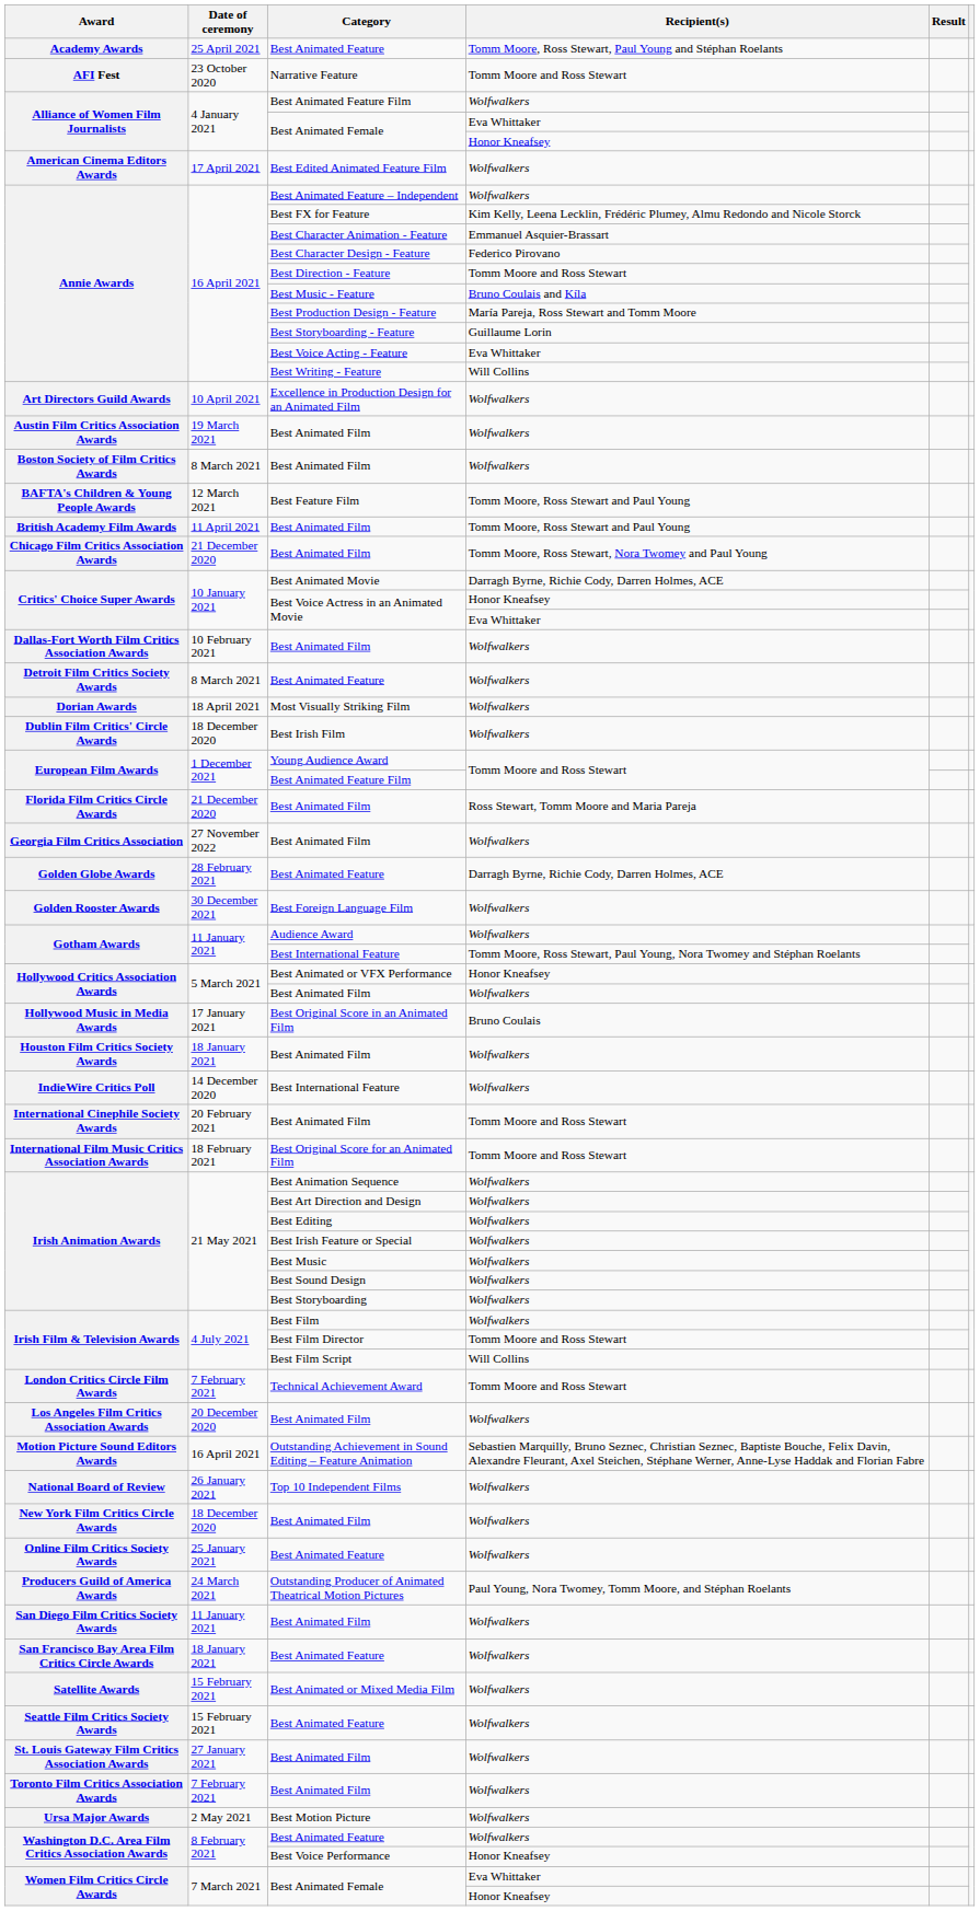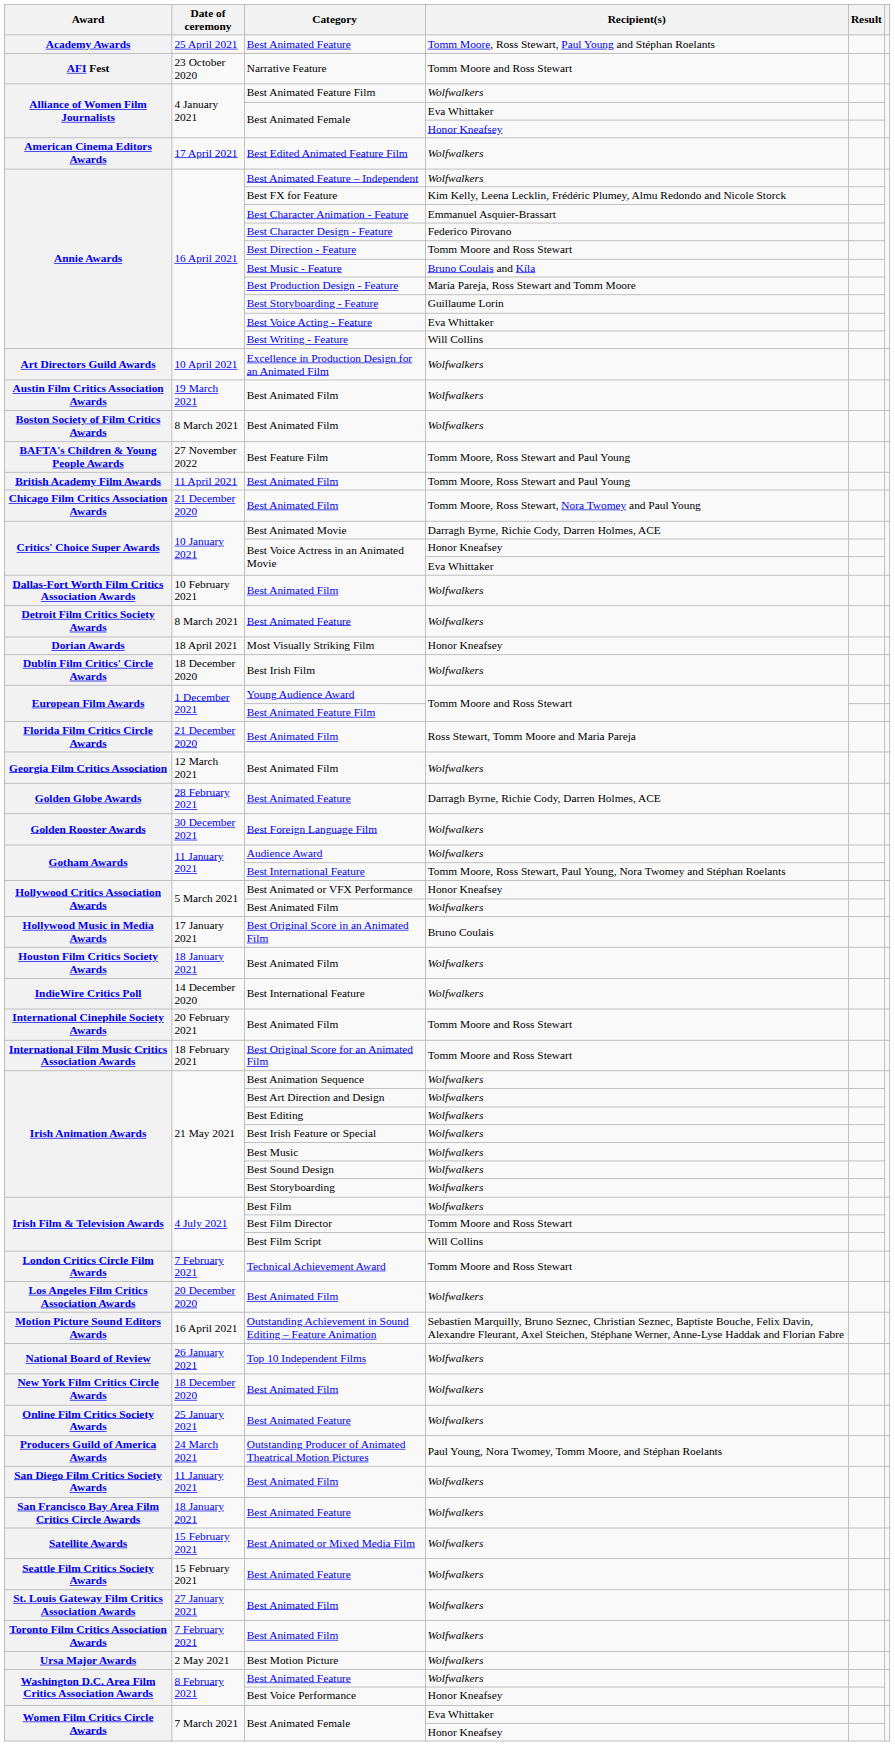 <table class="wikitable sortable plainrowheaders">
 <tr>
 <th scope="col">Award</th>
 <th scope="col">Date of ceremony</th>
 <th scope="col">Category</th>
 <th scope="col">Recipient(s)</th>
 <th scope="col">Result</th>
 <th scope="col" class="unsortable"></th>
 </tr>
 <tr>
 <th scope="row"><a href='#'>Academy Awards</a></th>
 <td><a href='#'>25 April 2021</a></td>
 <td><a href='#'>Best Animated Feature</a></td>
 <td><a href='#'>Tomm Moore</a>, Ross Stewart, <a href='#'>Paul Young</a> and Stéphan Roelants</td>
 <td></td>
 <td style="text-align:center;"></td>
 </tr>
 <tr>
 <th scope="row"><a href='#'>AFI</a> Fest</th>
 <td>23 October 2020</td>
 <td>Narrative Feature</td>
 <td>Tomm Moore and Ross Stewart</td>
 <td></td>
 <td style="text-align:center;"></td>
 </tr>
 <tr>
 <th scope="row" rowspan="3"><a href='#'>Alliance of Women Film Journalists</a></th>
 <td rowspan="3">4 January 2021</td>
 <td>Best Animated Feature Film</td>
 <td><em>Wolfwalkers</em></td>
 <td></td>
 <td rowspan="3" style="text-align:center;"></td>
 </tr>
 <tr>
 <td rowspan="2">Best Animated Female</td>
 <td>Eva Whittaker</td>
 <td></td>
 </tr>
 <tr>
 <td><a href='#'>Honor Kneafsey</a></td>
 <td></td>
 </tr>
 <tr>
 <th scope="row"><a href='#'>American Cinema Editors Awards</a></th>
 <td><a href='#'>17 April 2021</a></td>
 <td><a href='#'>Best Edited Animated Feature Film</a></td>
 <td><em>Wolfwalkers</em></td>
 <td></td>
 <td style="text-align:center;"></td>
 </tr>
 <tr>
 <th scope="row" rowspan="10"><a href='#'>Annie Awards</a></th>
 <td rowspan="10"><a href='#'>16 April 2021</a></td>
 <td><a href='#'>Best Animated Feature – Independent</a></td>
 <td><em>Wolfwalkers</em></td>
 <td></td>
 <td rowspan="10" style="text-align:center;"></td>
 </tr>
 <tr>
 <td>Best FX for Feature</td>
 <td>Kim Kelly, Leena Lecklin, Frédéric Plumey, Almu Redondo and Nicole Storck</td>
 <td></td>
 </tr>
 <tr>
 <td><a href='#'>Best Character Animation - Feature</a></td>
 <td>Emmanuel Asquier-Brassart</td>
 <td></td>
 </tr>
 <tr>
 <td><a href='#'>Best Character Design - Feature</a></td>
 <td>Federico Pirovano</td>
 <td></td>
 </tr>
 <tr>
 <td><a href='#'>Best Direction - Feature</a></td>
 <td>Tomm Moore and Ross Stewart</td>
 <td></td>
 </tr>
 <tr>
 <td><a href='#'>Best Music - Feature</a></td>
 <td><a href='#'>Bruno Coulais</a> and <a href='#'>Kíla</a></td>
 <td></td>
 </tr>
 <tr>
 <td><a href='#'>Best Production Design - Feature</a></td>
 <td>María Pareja, Ross Stewart and Tomm Moore</td>
 <td></td>
 </tr>
 <tr>
 <td><a href='#'>Best Storyboarding - Feature</a></td>
 <td>Guillaume Lorin</td>
 <td></td>
 </tr>
 <tr>
 <td><a href='#'>Best Voice Acting - Feature</a></td>
 <td>Eva Whittaker</td>
 <td></td>
 </tr>
 <tr>
 <td><a href='#'>Best Writing - Feature</a></td>
 <td>Will Collins</td>
 <td></td>
 </tr>
 <tr>
 <th scope="row"><a href='#'>Art Directors Guild Awards</a></th>
 <td><a href='#'>10 April 2021</a></td>
 <td><a href='#'>Excellence in Production Design for an Animated Film</a></td>
 <td><em>Wolfwalkers</em></td>
 <td></td>
 <td style="text-align:center;"></td>
 </tr>
 <tr>
 <th scope="row"><a href='#'>Austin Film Critics Association Awards</a></th>
 <td><a href='#'>19 March 2021</a></td>
 <td>Best Animated Film</td>
 <td><em>Wolfwalkers</em></td>
 <td></td>
 <td style="text-align:center;"></td>
 </tr>
 <tr>
 <th scope="row"><a href='#'>Boston Society of Film Critics Awards</a></th>
 <td>8 March 2021</td>
 <td>Best Animated Film</td>
 <td><em>Wolfwalkers</em></td>
 <td></td>
 <td style="text-align:center;"></td>
 </tr>
 <tr>
 <th scope="row"><a href='#'>BAFTA's Children & Young People Awards</a></th>
-<td>12 March 2021</td>
+<td>27 November 2022</td>
 <td>Best Feature Film</td>
 <td>Tomm Moore, Ross Stewart and Paul Young</td>
 <td></td>
 <td style="text-align:center;"></td>
 </tr>
 <tr>
 <th scope="row"><a href='#'>British Academy Film Awards</a></th>
 <td><a href='#'>11 April 2021</a></td>
 <td><a href='#'>Best Animated Film</a></td>
 <td>Tomm Moore, Ross Stewart and Paul Young</td>
 <td></td>
 <td style="text-align:center;"></td>
 </tr>
 <tr>
 <th scope="row"><a href='#'>Chicago Film Critics Association Awards</a></th>
 <td><a href='#'>21 December 2020</a></td>
 <td><a href='#'>Best Animated Film</a></td>
 <td>Tomm Moore, Ross Stewart, <a href='#'>Nora Twomey</a> and Paul Young</td>
 <td></td>
 <td style="text-align:center;"></td>
 </tr>
 <tr>
 <th scope="row" rowspan="3"><a href='#'>Critics' Choice Super Awards</a></th>
 <td rowspan="3"><a href='#'>10 January 2021</a></td>
 <td>Best Animated Movie</td>
 <td>Darragh Byrne, Richie Cody, Darren Holmes, ACE</td>
 <td></td>
 <td rowspan="3" style="text-align:center;"></td>
 </tr>
 <tr>
 <td rowspan="2">Best Voice Actress in an Animated Movie</td>
 <td>Honor Kneafsey</td>
 <td></td>
 </tr>
 <tr>
 <td>Eva Whittaker</td>
 <td></td>
 </tr>
 <tr>
 <th scope="row"><a href='#'>Dallas-Fort Worth Film Critics Association Awards</a></th>
 <td>10 February 2021</td>
 <td><a href='#'>Best Animated Film</a></td>
 <td><em>Wolfwalkers</em></td>
 <td></td>
 <td style="text-align:center;"></td>
 </tr>
 <tr>
 <th scope="row"><a href='#'>Detroit Film Critics Society Awards</a></th>
 <td>8 March 2021</td>
 <td><a href='#'>Best Animated Feature</a></td>
 <td><em>Wolfwalkers</em></td>
 <td></td>
 <td style="text-align:center;"></td>
 </tr>
 <tr>
 <th scope="row"><a href='#'>Dorian Awards</a></th>
 <td>18 April 2021</td>
 <td>Most Visually Striking Film</td>
-<td><em>Wolfwalkers</em></td>
+<td>Honor Kneafsey</td>
 <td></td>
 <td style="text-align:center;"></td>
 </tr>
 <tr>
 <th scope="row"><a href='#'>Dublin Film Critics' Circle Awards</a></th>
 <td>18 December 2020</td>
 <td>Best Irish Film</td>
 <td><em>Wolfwalkers</em></td>
 <td></td>
 <td style="text-align:center;"></td>
 </tr>
 <tr>
 <th scope="row" rowspan="2"><a href='#'>European Film Awards</a></th>
 <td rowspan="2"><a href='#'>1 December 2021</a></td>
 <td><a href='#'>Young Audience Award</a></td>
 <td rowspan="2">Tomm Moore and Ross Stewart</td>
 <td></td>
 <td style="text-align:center;"></td>
 </tr>
 <tr>
 <td><a href='#'>Best Animated Feature Film</a></td>
 <td></td>
 <td style="text-align:center;"></td>
 </tr>
 <tr>
 <th scope="row"><a href='#'>Florida Film Critics Circle Awards</a></th>
 <td><a href='#'>21 December 2020</a></td>
 <td><a href='#'>Best Animated Film</a></td>
 <td>Ross Stewart, Tomm Moore and Maria Pareja</td>
 <td></td>
 <td style="text-align:center;"></td>
 </tr>
 <tr>
 <th scope="row"><a href='#'>Georgia Film Critics Association</a></th>
-<td>27 November 2022</td>
+<td>12 March 2021</td>
 <td>Best Animated Film</td>
 <td><em>Wolfwalkers</em></td>
 <td></td>
 <td style="text-align:center;"></td>
 </tr>
 <tr>
 <th scope="row"><a href='#'>Golden Globe Awards</a></th>
 <td><a href='#'>28 February 2021</a></td>
 <td><a href='#'>Best Animated Feature</a></td>
 <td>Darragh Byrne, Richie Cody, Darren Holmes, ACE</td>
 <td></td>
 <td style="text-align:center;"></td>
 </tr>
 <tr>
 <th scope="row"><a href='#'>Golden Rooster Awards</a></th>
 <td><a href='#'>30 December 2021</a></td>
 <td><a href='#'>Best Foreign Language Film</a></td>
 <td><em>Wolfwalkers</em></td>
 <td></td>
 <td style="text-align:center;"></td>
 </tr>
 <tr>
 <th scope="row" rowspan="2"><a href='#'>Gotham Awards</a></th>
 <td rowspan="2"><a href='#'>11 January 2021</a></td>
 <td><a href='#'>Audience Award</a></td>
 <td><em>Wolfwalkers</em></td>
 <td></td>
 <td rowspan="2" style="text-align:center;"></td>
 </tr>
 <tr>
 <td><a href='#'>Best International Feature</a></td>
 <td>Tomm Moore, Ross Stewart, Paul Young, Nora Twomey and Stéphan Roelants</td>
 <td></td>
 </tr>
 <tr>
 <th scope="row" rowspan="2"><a href='#'>Hollywood Critics Association Awards</a></th>
 <td rowspan="2">5 March 2021</td>
 <td>Best Animated or VFX Performance</td>
 <td>Honor Kneafsey</td>
 <td></td>
 <td rowspan="2" style="text-align:center;"></td>
 </tr>
 <tr>
 <td>Best Animated Film</td>
 <td><em>Wolfwalkers</em></td>
 <td></td>
 </tr>
 <tr>
 <th scope="row"><a href='#'>Hollywood Music in Media Awards</a></th>
 <td>17 January 2021</td>
 <td><a href='#'>Best Original Score in an Animated Film</a></td>
 <td>Bruno Coulais</td>
 <td></td>
 <td style="text-align:center;"></td>
 </tr>
 <tr>
 <th scope="row"><a href='#'>Houston Film Critics Society Awards</a></th>
 <td><a href='#'>18 January 2021</a></td>
 <td>Best Animated Film</td>
 <td><em>Wolfwalkers</em></td>
 <td></td>
 <td style="text-align:center;"></td>
 </tr>
 <tr>
 <th scope="row"><a href='#'>IndieWire Critics Poll</a></th>
 <td>14 December 2020</td>
 <td>Best International Feature</td>
 <td><em>Wolfwalkers</em></td>
 <td></td>
 <td style="text-align:center;"></td>
 </tr>
 <tr>
 <th scope="row"><a href='#'>International Cinephile Society Awards</a></th>
 <td>20 February 2021</td>
 <td>Best Animated Film</td>
 <td>Tomm Moore and Ross Stewart</td>
 <td></td>
 <td style="text-align:center;"></td>
 </tr>
 <tr>
 <th scope="row"><a href='#'>International Film Music Critics Association Awards</a></th>
 <td>18 February 2021</td>
 <td><a href='#'>Best Original Score for an Animated Film</a></td>
 <td>Tomm Moore and Ross Stewart</td>
 <td></td>
 <td style="text-align:center;"></td>
 </tr>
 <tr>
 <th scope="row" rowspan="7"><a href='#'>Irish Animation Awards</a></th>
 <td rowspan="7">21 May 2021</td>
 <td>Best Animation Sequence</td>
 <td><em>Wolfwalkers</em></td>
 <td></td>
 <td rowspan="7" style="text-align:center;"></td>
 </tr>
 <tr>
 <td>Best Art Direction and Design</td>
 <td><em>Wolfwalkers</em></td>
 <td></td>
 </tr>
 <tr>
 <td>Best Editing</td>
 <td><em>Wolfwalkers</em></td>
 <td></td>
 </tr>
 <tr>
 <td>Best Irish Feature or Special</td>
 <td><em>Wolfwalkers</em></td>
 <td></td>
 </tr>
 <tr>
 <td>Best Music</td>
 <td><em>Wolfwalkers</em></td>
 <td></td>
 </tr>
 <tr>
 <td>Best Sound Design</td>
 <td><em>Wolfwalkers</em></td>
 <td></td>
 </tr>
 <tr>
 <td>Best Storyboarding</td>
 <td><em>Wolfwalkers</em></td>
 <td></td>
 </tr>
 <tr>
 <th scope="row" rowspan="3"><a href='#'>Irish Film & Television Awards</a></th>
 <td rowspan="3"><a href='#'>4 July 2021</a></td>
 <td>Best Film</td>
 <td><em>Wolfwalkers</em></td>
 <td></td>
 <td rowspan="3" align="center"></td>
 </tr>
 <tr>
 <td>Best Film Director</td>
 <td>Tomm Moore and Ross Stewart</td>
 <td></td>
 </tr>
 <tr>
 <td>Best Film Script</td>
 <td>Will Collins</td>
 <td></td>
 </tr>
 <tr>
 <th scope="row"><a href='#'>London Critics Circle Film Awards</a></th>
 <td><a href='#'>7 February 2021</a></td>
 <td><a href='#'>Technical Achievement Award</a></td>
 <td>Tomm Moore and Ross Stewart</td>
 <td></td>
 <td style="text-align:center;"></td>
 </tr>
 <tr>
 <th scope="row"><a href='#'>Los Angeles Film Critics Association Awards</a></th>
 <td><a href='#'>20 December 2020</a></td>
 <td><a href='#'>Best Animated Film</a></td>
 <td><em>Wolfwalkers</em></td>
 <td></td>
 <td style="text-align:center;"></td>
 </tr>
 <tr>
 <th scope="row"><a href='#'>Motion Picture Sound Editors Awards</a></th>
 <td>16 April 2021</td>
 <td><a href='#'>Outstanding Achievement in Sound Editing – Feature Animation</a></td>
 <td>Sebastien Marquilly, Bruno Seznec, Christian Seznec, Baptiste Bouche, Felix Davin, Alexandre Fleurant, Axel Steichen, Stéphane Werner, Anne-Lyse Haddak and Florian Fabre</td>
 <td></td>
 <td style="text-align:center;"></td>
 </tr>
 <tr>
 <th scope="row"><a href='#'>National Board of Review</a></th>
 <td><a href='#'>26 January 2021</a></td>
 <td><a href='#'>Top 10 Independent Films</a></td>
 <td><em>Wolfwalkers</em></td>
 <td></td>
 <td style="text-align:center;"></td>
 </tr>
 <tr>
 <th scope="row"><a href='#'>New York Film Critics Circle Awards</a></th>
 <td><a href='#'>18 December 2020</a></td>
 <td><a href='#'>Best Animated Film</a></td>
 <td><em>Wolfwalkers</em></td>
 <td></td>
 <td style="text-align:center;"></td>
 </tr>
 <tr>
 <th scope="row"><a href='#'>Online Film Critics Society Awards</a></th>
 <td><a href='#'>25 January 2021</a></td>
 <td><a href='#'>Best Animated Feature</a></td>
 <td><em>Wolfwalkers</em></td>
 <td></td>
 <td style="text-align:center;"></td>
 </tr>
 <tr>
 <th scope="row"><a href='#'>Producers Guild of America Awards</a></th>
 <td><a href='#'>24 March 2021</a></td>
 <td><a href='#'>Outstanding Producer of Animated Theatrical Motion Pictures</a></td>
 <td>Paul Young, Nora Twomey, Tomm Moore, and Stéphan Roelants</td>
 <td></td>
 <td style="text-align:center;"></td>
 </tr>
 <tr>
 <th scope="row"><a href='#'>San Diego Film Critics Society Awards</a></th>
 <td><a href='#'>11 January 2021</a></td>
 <td><a href='#'>Best Animated Film</a></td>
 <td><em>Wolfwalkers</em></td>
 <td></td>
 <td style="text-align:center;"></td>
 </tr>
 <tr>
 <th scope="row"><a href='#'>San Francisco Bay Area Film Critics Circle Awards</a></th>
 <td><a href='#'>18 January 2021</a></td>
 <td><a href='#'>Best Animated Feature</a></td>
 <td><em>Wolfwalkers</em></td>
 <td></td>
 <td style="text-align:center;"></td>
 </tr>
 <tr>
 <th scope="row"><a href='#'>Satellite Awards</a></th>
 <td><a href='#'>15 February 2021</a></td>
 <td><a href='#'>Best Animated or Mixed Media Film</a></td>
 <td><em>Wolfwalkers</em></td>
 <td></td>
 <td style="text-align:center;"></td>
 </tr>
 <tr>
 <th scope="row"><a href='#'>Seattle Film Critics Society Awards</a></th>
 <td>15 February 2021</td>
 <td><a href='#'>Best Animated Feature</a></td>
 <td><em>Wolfwalkers</em></td>
 <td></td>
 <td style="text-align:center;"></td>
 </tr>
 <tr>
 <th scope="row"><a href='#'>St. Louis Gateway Film Critics Association Awards</a></th>
 <td><a href='#'>27 January 2021</a></td>
 <td><a href='#'>Best Animated Film</a></td>
 <td><em>Wolfwalkers</em></td>
 <td></td>
 <td style="text-align:center;"></td>
 </tr>
 <tr>
 <th scope="row"><a href='#'>Toronto Film Critics Association Awards</a></th>
 <td><a href='#'>7 February 2021</a></td>
 <td><a href='#'>Best Animated Film</a></td>
 <td><em>Wolfwalkers</em></td>
 <td></td>
 <td style="text-align:center;"></td>
 </tr>
 <tr>
 <th scope="row"><a href='#'>Ursa Major Awards</a></th>
 <td>2 May 2021</td>
 <td>Best Motion Picture</td>
 <td><em>Wolfwalkers</em></td>
 <td></td>
 <td style="text-align:center;"></td>
 </tr>
 <tr>
 <th scope="row" rowspan="2"><a href='#'>Washington D.C. Area Film Critics Association Awards</a></th>
 <td rowspan="2"><a href='#'>8 February 2021</a></td>
 <td><a href='#'>Best Animated Feature</a></td>
 <td><em>Wolfwalkers</em></td>
 <td></td>
 <td rowspan="2" style="text-align:center;"></td>
 </tr>
 <tr>
 <td>Best Voice Performance</td>
 <td>Honor Kneafsey</td>
 <td></td>
 </tr>
 <tr>
 <th scope="row" rowspan="2"><a href='#'>Women Film Critics Circle Awards</a></th>
 <td rowspan="2">7 March 2021</td>
 <td rowspan="2">Best Animated Female</td>
 <td>Eva Whittaker</td>
 <td></td>
 <td rowspan="2" style="text-align:center;"></td>
 </tr>
 <tr>
 <td>Honor Kneafsey</td>
 <td></td>
 </tr>
 </table>
